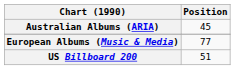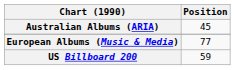 <table class="wikitable plainrowheaders sortable">
 <tr>
 <th scope="column">Chart (1990)</th>
 <th scope="column">Position</th>
 </tr>
 <tr>
 <th scope="row">Australian Albums (<a href='#'>ARIA</a>)</th>
 <td align="center">45</td>
 </tr>
 <tr>
 </tr>
 <tr>
 <th scope="row">European Albums (<em><a href='#'>Music & Media</a></em>)</th>
 <td align="center">77</td>
 </tr>
 <tr>
 <th scope="row">US <em><a href='#'>Billboard 200</a></em></th>
-<td align="center">51</td>
+<td align="center">59</td>
 </tr>
 </table>
